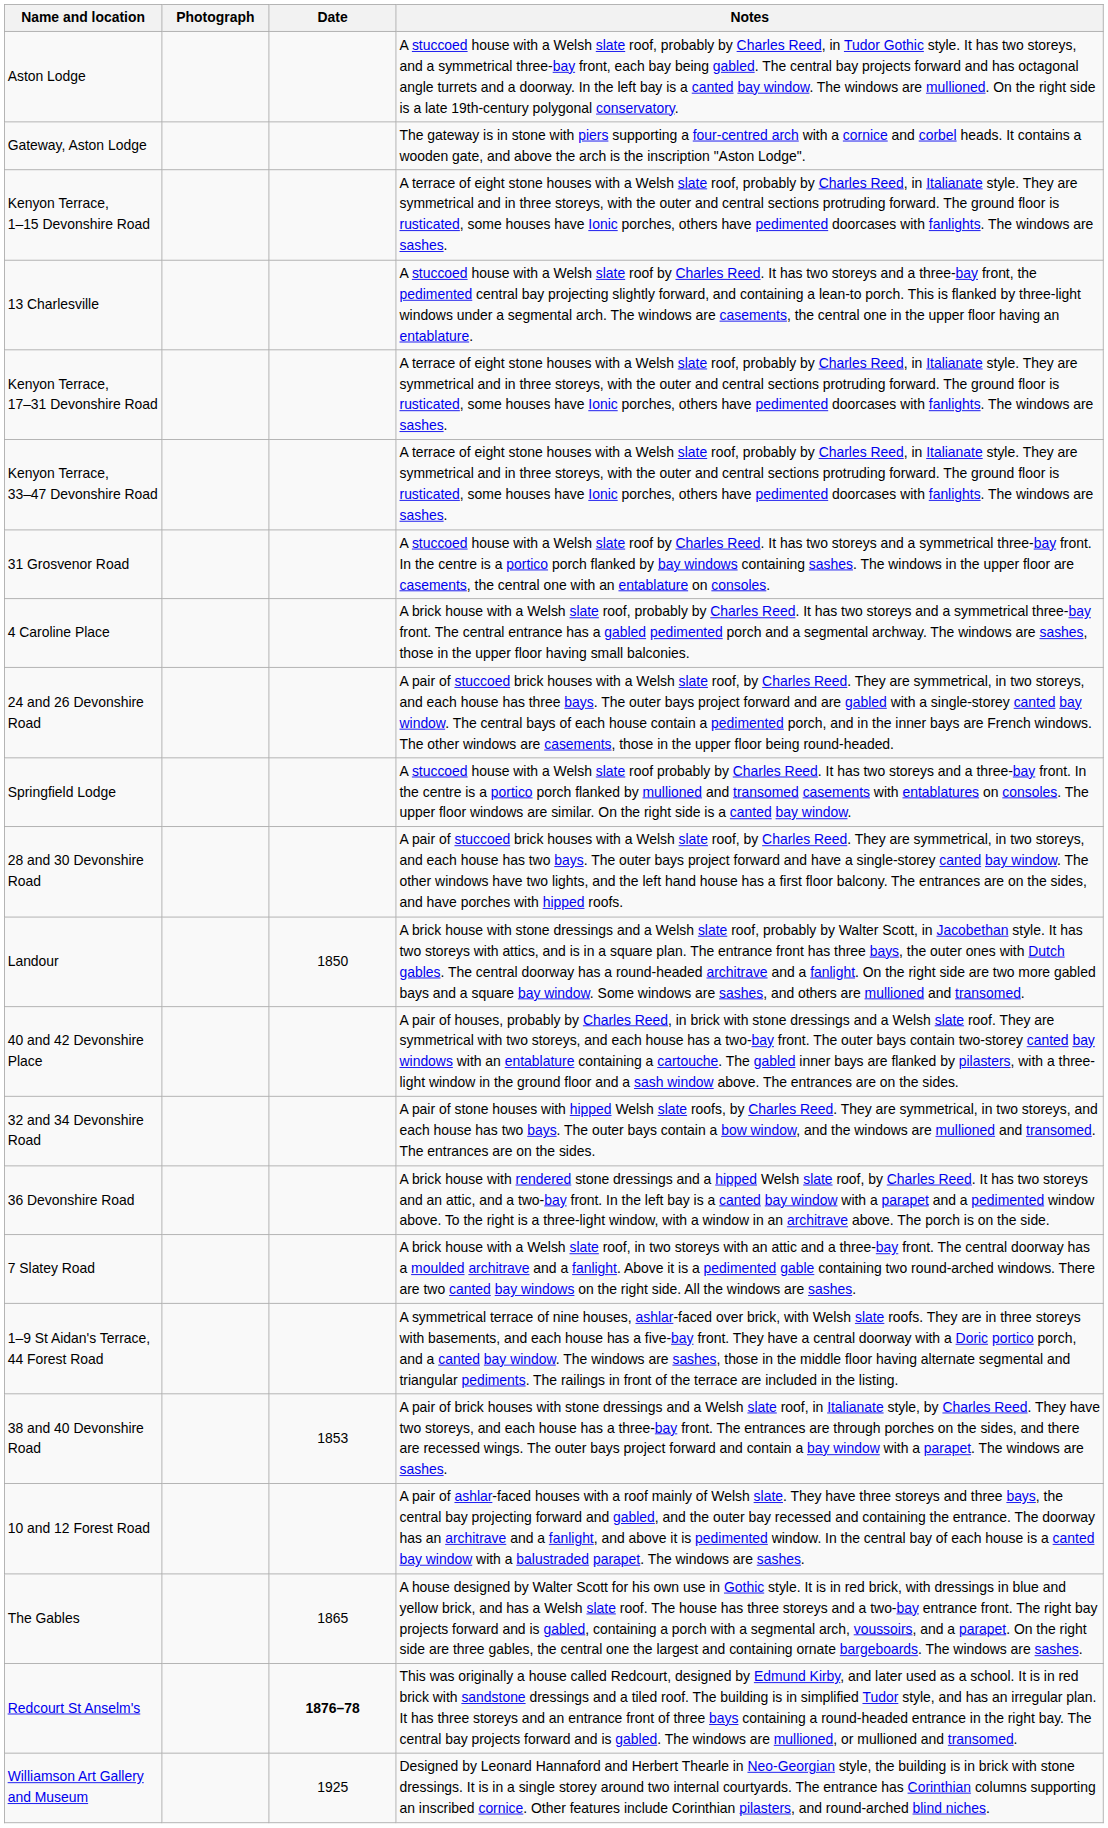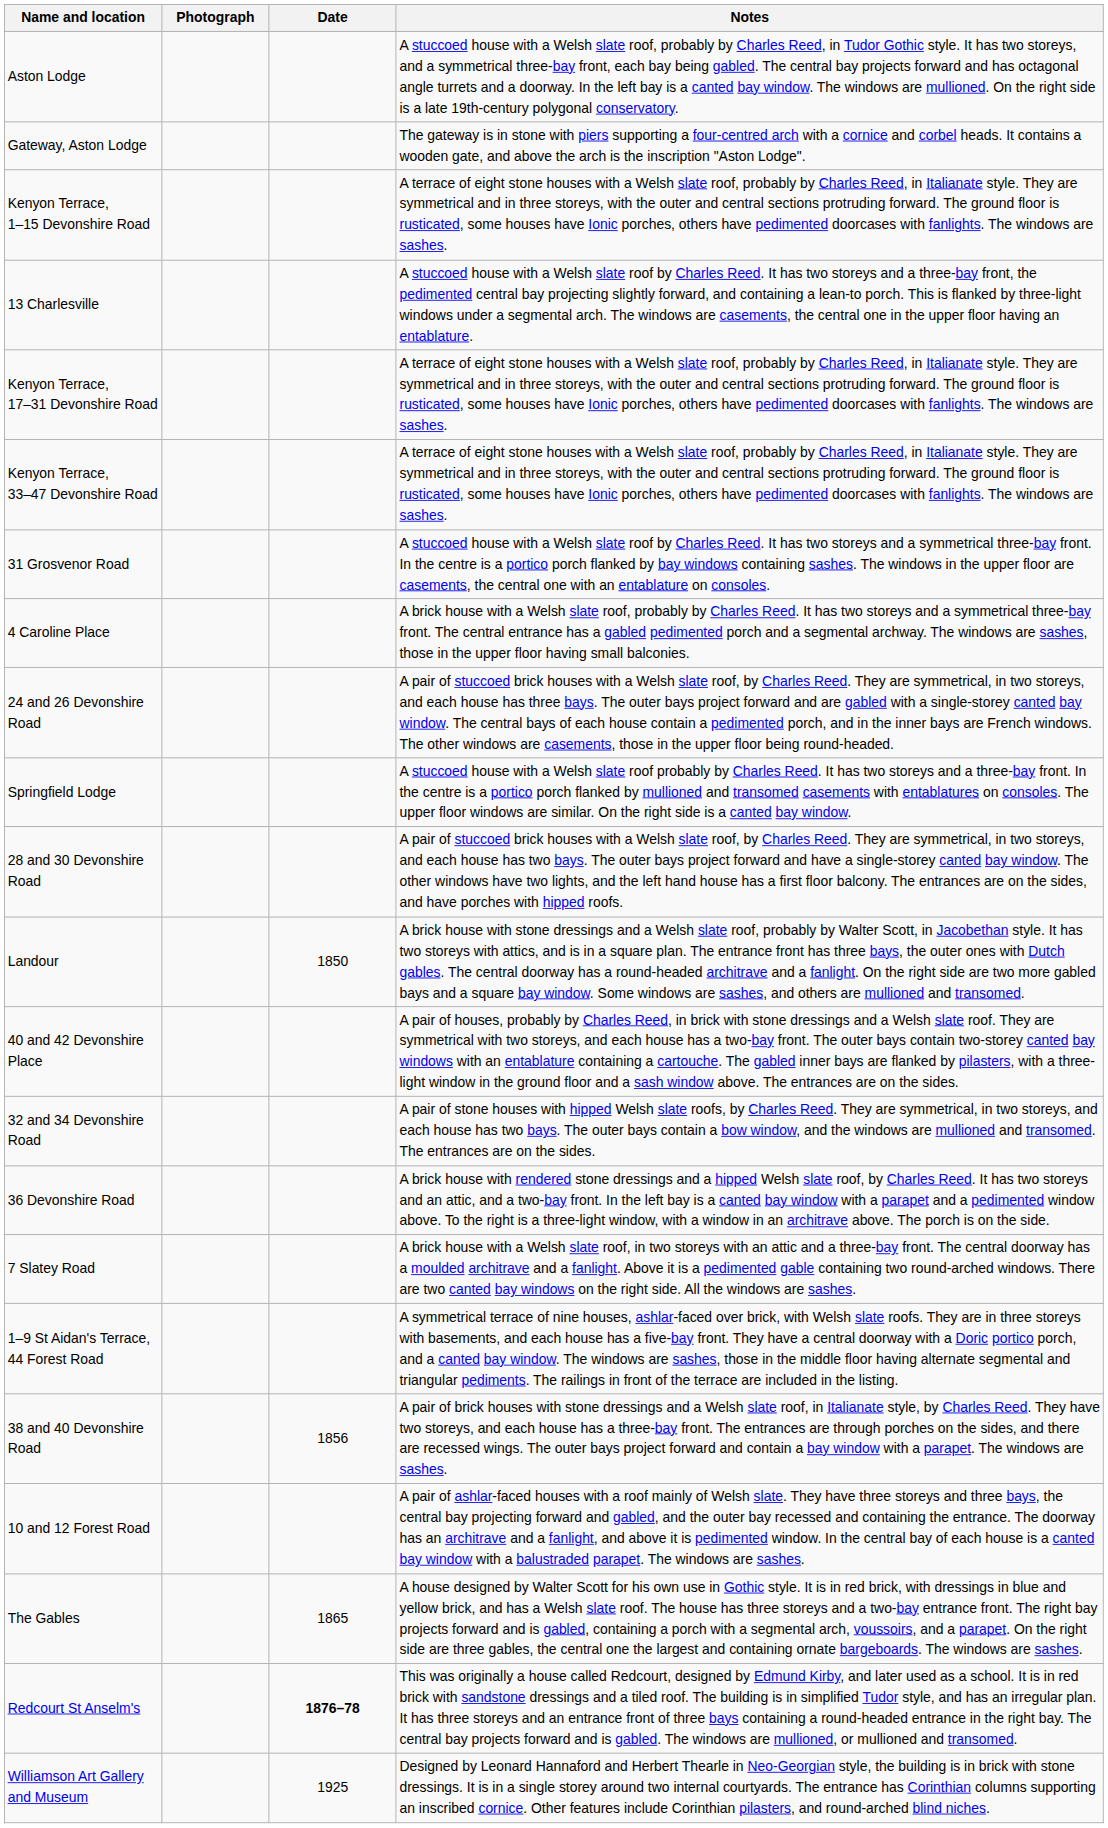 <table class="wikitable sortable plainrowheaders" style="width:100%;border:0px;text-align:left;line-height:150%;">
 <tr>
 <th scope="col"  style="width:150px">Name and location</th>
 <th scope="col"  style="width:100px" class="unsortable">Photograph</th>
 <th scope="col"  style="width:120px">Date</th>
 <th scope="col"  style="width:700px" class="unsortable">Notes</th>
 </tr>
 <tr>
 <td>Aston Lodge<br><small></small></td>
 <td></td>
 <td align="center"></td>
 <td>A <a href='#'>stuccoed</a> house with a Welsh <a href='#'>slate</a> roof, probably by <a href='#'>Charles Reed</a>, in <a href='#'>Tudor Gothic</a> style.  It has two storeys, and a symmetrical three-<a href='#'>bay</a> front, each bay being <a href='#'>gabled</a>.  The central bay projects forward and has octagonal angle turrets and a doorway.  In the left bay is a <a href='#'>canted</a> <a href='#'>bay window</a>.  The windows are <a href='#'>mullioned</a>.  On the right side is a late 19th-century polygonal <a href='#'>conservatory</a>.</td>
 </tr>
 <tr>
 <td>Gateway, Aston Lodge<br><small></small></td>
 <td></td>
 <td align="center"></td>
 <td>The gateway is in stone with <a href='#'>piers</a> supporting a <a href='#'>four-centred arch</a> with a <a href='#'>cornice</a> and <a href='#'>corbel</a> heads.  It contains a wooden gate, and above the arch is the inscription "Aston Lodge".</td>
 </tr>
 <tr>
 <td>Kenyon Terrace,<br>1–15 Devonshire Road<br><small></small></td>
 <td></td>
 <td align="center"></td>
 <td>A terrace of eight stone houses with a Welsh <a href='#'>slate</a> roof, probably by <a href='#'>Charles Reed</a>, in <a href='#'>Italianate</a> style.  They are symmetrical and in three storeys, with the outer and central sections protruding forward.  The ground floor is <a href='#'>rusticated</a>, some houses have <a href='#'>Ionic</a> porches, others have <a href='#'>pedimented</a> doorcases with <a href='#'>fanlights</a>.  The windows are <a href='#'>sashes</a>.</td>
 </tr>
 <tr>
 <td>13 Charlesville<br><small></small></td>
 <td></td>
 <td align="center"></td>
 <td>A <a href='#'>stuccoed</a> house with a Welsh <a href='#'>slate</a> roof by <a href='#'>Charles Reed</a>.  It has two storeys and a three-<a href='#'>bay</a> front, the <a href='#'>pedimented</a> central bay projecting slightly forward, and containing a lean-to porch.  This is flanked by three-light windows under a segmental arch.  The windows are <a href='#'>casements</a>, the central one in the upper floor having an <a href='#'>entablature</a>.</td>
 </tr>
 <tr>
 <td>Kenyon Terrace,<br>17–31 Devonshire Road<br><small></small></td>
 <td></td>
 <td align="center"></td>
 <td>A terrace of eight stone houses with a Welsh <a href='#'>slate</a> roof, probably by <a href='#'>Charles Reed</a>, in <a href='#'>Italianate</a> style.  They are symmetrical and in three storeys, with the outer and central sections protruding forward.  The ground floor is <a href='#'>rusticated</a>, some houses have <a href='#'>Ionic</a> porches, others have <a href='#'>pedimented</a> doorcases with <a href='#'>fanlights</a>.  The windows are <a href='#'>sashes</a>.</td>
 </tr>
 <tr>
 <td>Kenyon Terrace,<br>33–47 Devonshire Road<br><small></small></td>
 <td></td>
 <td align="center"></td>
 <td>A terrace of eight stone houses with a Welsh <a href='#'>slate</a> roof, probably by <a href='#'>Charles Reed</a>, in <a href='#'>Italianate</a> style.  They are symmetrical and in three storeys, with the outer and central sections protruding forward.  The ground floor is <a href='#'>rusticated</a>, some houses have <a href='#'>Ionic</a> porches, others have <a href='#'>pedimented</a> doorcases with <a href='#'>fanlights</a>.  The windows are <a href='#'>sashes</a>.</td>
 </tr>
 <tr>
 <td>31 Grosvenor Road<br><small></small></td>
 <td></td>
 <td align="center"></td>
 <td>A <a href='#'>stuccoed</a> house with a Welsh <a href='#'>slate</a> roof by <a href='#'>Charles Reed</a>.  It has two storeys and a symmetrical three-<a href='#'>bay</a> front.  In the centre is a <a href='#'>portico</a> porch flanked by <a href='#'>bay windows</a> containing <a href='#'>sashes</a>.  The windows in the upper floor are <a href='#'>casements</a>, the central one with an <a href='#'>entablature</a> on <a href='#'>consoles</a>.</td>
 </tr>
 <tr>
 <td>4 Caroline Place<br><small></small></td>
 <td></td>
 <td align="center"></td>
 <td>A brick house with a Welsh <a href='#'>slate</a> roof, probably by <a href='#'>Charles Reed</a>.  It has two storeys and a symmetrical three-<a href='#'>bay</a> front.  The central entrance has a <a href='#'>gabled</a> <a href='#'>pedimented</a> porch and a segmental archway.  The windows are <a href='#'>sashes</a>, those in the upper floor having small balconies.</td>
 </tr>
 <tr>
 <td>24 and 26 Devonshire Road<br><small></small></td>
 <td></td>
 <td align="center"></td>
 <td>A pair of <a href='#'>stuccoed</a> brick houses with a Welsh <a href='#'>slate</a> roof, by <a href='#'>Charles Reed</a>.  They are symmetrical, in two storeys, and each house has three <a href='#'>bays</a>.  The outer bays project forward and are <a href='#'>gabled</a> with a single-storey <a href='#'>canted</a> <a href='#'>bay window</a>.  The central bays of each house contain a <a href='#'>pedimented</a> porch, and in the inner bays are French windows.  The other windows are <a href='#'>casements</a>, those in the upper floor being round-headed.</td>
 </tr>
 <tr>
 <td>Springfield Lodge<br><small></small></td>
 <td></td>
 <td align="center"></td>
 <td>A <a href='#'>stuccoed</a> house with a Welsh <a href='#'>slate</a> roof probably by <a href='#'>Charles Reed</a>.  It has two storeys and a three-<a href='#'>bay</a> front.  In the centre is a <a href='#'>portico</a> porch flanked by <a href='#'>mullioned</a> and <a href='#'>transomed</a> <a href='#'>casements</a> with <a href='#'>entablatures</a> on <a href='#'>consoles</a>.  The upper floor windows are similar.  On the right side is a <a href='#'>canted</a> <a href='#'>bay window</a>.</td>
 </tr>
 <tr>
 <td>28 and 30 Devonshire Road<br><small></small></td>
 <td></td>
 <td align="center"></td>
 <td>A pair of <a href='#'>stuccoed</a> brick houses with a Welsh <a href='#'>slate</a> roof, by <a href='#'>Charles Reed</a>.  They are symmetrical, in two storeys, and each house has two <a href='#'>bays</a>.  The outer bays project forward and have a single-storey <a href='#'>canted</a> <a href='#'>bay window</a>.  The other windows have two lights, and the left hand house has a first floor balcony.  The entrances are on the sides, and have porches with <a href='#'>hipped</a> roofs.</td>
 </tr>
 <tr>
 <td>Landour<br><small></small></td>
 <td></td>
 <td align="center">1850</td>
 <td>A brick house with stone dressings and a Welsh <a href='#'>slate</a> roof, probably by Walter Scott, in <a href='#'>Jacobethan</a> style. It has two storeys with attics, and is in a square plan.  The entrance front has three <a href='#'>bays</a>, the outer ones with <a href='#'>Dutch gables</a>.  The central doorway has a round-headed <a href='#'>architrave</a> and a <a href='#'>fanlight</a>.  On the right side are two more gabled bays and a square <a href='#'>bay window</a>.  Some windows are <a href='#'>sashes</a>, and others are <a href='#'>mullioned</a> and <a href='#'>transomed</a>.</td>
 </tr>
 <tr>
 <td>40 and 42 Devonshire Place<br><small></small></td>
 <td></td>
 <td align="center"></td>
 <td>A pair of houses, probably by <a href='#'>Charles Reed</a>, in brick with stone dressings and a Welsh <a href='#'>slate</a> roof.  They are symmetrical with two storeys, and each house has a two-<a href='#'>bay</a> front.  The outer bays contain two-storey <a href='#'>canted</a> <a href='#'>bay windows</a> with an <a href='#'>entablature</a> containing a <a href='#'>cartouche</a>.  The <a href='#'>gabled</a> inner bays are flanked by <a href='#'>pilasters</a>, with a three-light window in the ground floor and a <a href='#'>sash window</a> above.  The entrances are on the sides.</td>
 </tr>
 <tr>
 <td>32 and 34 Devonshire Road<br><small></small></td>
 <td></td>
 <td align="center"></td>
 <td>A pair of stone houses with <a href='#'>hipped</a> Welsh <a href='#'>slate</a> roofs, by <a href='#'>Charles Reed</a>.  They are symmetrical, in two storeys, and each house has two <a href='#'>bays</a>.  The outer bays contain a <a href='#'>bow window</a>, and the windows are <a href='#'>mullioned</a> and <a href='#'>transomed</a>.  The entrances are on the sides.</td>
 </tr>
 <tr>
 <td>36 Devonshire Road<br><small></small></td>
 <td></td>
 <td align="center"></td>
 <td>A brick house with <a href='#'>rendered</a> stone dressings and a <a href='#'>hipped</a> Welsh <a href='#'>slate</a> roof, by <a href='#'>Charles Reed</a>.  It has two storeys and an attic, and a two-<a href='#'>bay</a> front.  In the left bay is a <a href='#'>canted</a> <a href='#'>bay window</a> with a <a href='#'>parapet</a> and a <a href='#'>pedimented</a> window above.  To the right is a three-light window, with a window in an <a href='#'>architrave</a> above.  The porch is on the side.</td>
 </tr>
 <tr>
 <td>7 Slatey Road<br><small></small></td>
 <td></td>
 <td align="center"></td>
 <td>A brick house with a Welsh <a href='#'>slate</a> roof, in two storeys with an attic and a three-<a href='#'>bay</a> front.  The central doorway has a <a href='#'>moulded</a> <a href='#'>architrave</a> and a <a href='#'>fanlight</a>.  Above it is a <a href='#'>pedimented</a> <a href='#'>gable</a> containing two round-arched windows.  There are two <a href='#'>canted</a> <a href='#'>bay windows</a> on the right side.  All the windows are <a href='#'>sashes</a>.</td>
 </tr>
 <tr>
 <td>1–9 St Aidan's Terrace,<br>44 Forest Road<br><small></small></td>
 <td></td>
 <td align="center"></td>
 <td>A symmetrical terrace of nine houses, <a href='#'>ashlar</a>-faced over brick, with Welsh <a href='#'>slate</a> roofs.  They are in three storeys with basements, and each house has a five-<a href='#'>bay</a> front.  They have a central doorway with a <a href='#'>Doric</a> <a href='#'>portico</a> porch, and a <a href='#'>canted</a> <a href='#'>bay window</a>.  The windows are <a href='#'>sashes</a>, those in the middle floor having alternate segmental and triangular <a href='#'>pediments</a>.  The railings in front of the terrace are included in the listing.</td>
 </tr>
 <tr>
 <td>38 and 40 Devonshire Road<br><small></small></td>
 <td></td>
-<td align="center">1853</td>
+<td align="center">1856</td>
 <td>A pair of brick houses with stone dressings and a  Welsh <a href='#'>slate</a> roof, in <a href='#'>Italianate</a> style, by <a href='#'>Charles Reed</a>.  They have two storeys, and each house has a three-<a href='#'>bay</a> front.  The entrances are through porches on the sides, and there are recessed wings.  The outer bays project forward and contain a <a href='#'>bay window</a> with a <a href='#'>parapet</a>.  The windows are <a href='#'>sashes</a>.</td>
 </tr>
 <tr>
 <td>10 and 12 Forest Road<br><small></small></td>
 <td></td>
 <td align="center"></td>
 <td>A pair of <a href='#'>ashlar</a>-faced houses with a roof mainly of Welsh <a href='#'>slate</a>.  They have three storeys and three <a href='#'>bays</a>, the central bay projecting forward and <a href='#'>gabled</a>, and the outer bay recessed and containing the entrance.  The doorway has an <a href='#'>architrave</a> and a <a href='#'>fanlight</a>, and above it is <a href='#'>pedimented</a> window.  In the central bay of each house is a <a href='#'>canted</a> <a href='#'>bay window</a> with a <a href='#'>balustraded</a> <a href='#'>parapet</a>.  The windows are <a href='#'>sashes</a>.</td>
 </tr>
 <tr>
 <td>The Gables<br><small></small></td>
 <td></td>
 <td align="center">1865</td>
 <td>A house designed by Walter Scott for his own use in <a href='#'>Gothic</a> style.  It is in red brick, with dressings in blue and yellow brick, and has a Welsh <a href='#'>slate</a> roof.  The house has three storeys and a two-<a href='#'>bay</a> entrance front.  The right bay projects forward and is <a href='#'>gabled</a>, containing a porch with a segmental arch, <a href='#'>voussoirs</a>, and a <a href='#'>parapet</a>.  On the right side are three gables, the central one the largest and containing ornate <a href='#'>bargeboards</a>.  The windows are <a href='#'>sashes</a>.</td>
 </tr>
 <tr>
 <td><a href='#'>Redcourt St Anselm's</a><br><small></small></td>
 <td></td>
 <td align="center"><strong>1876–78</strong></td>
 <td>This was originally a house called Redcourt, designed by <a href='#'>Edmund Kirby</a>, and later used as a school.  It is in red brick with <a href='#'>sandstone</a> dressings and a tiled roof.  The building is in simplified <a href='#'>Tudor</a> style, and has an irregular plan.  It has three storeys and an entrance front of three <a href='#'>bays</a> containing a round-headed entrance in the right bay.  The central bay projects forward and is <a href='#'>gabled</a>.  The windows are <a href='#'>mullioned</a>, or mullioned and <a href='#'>transomed</a>.</td>
 </tr>
 <tr>
 <td><a href='#'>Williamson Art Gallery and Museum</a><br><small></small></td>
 <td></td>
 <td align="center">1925</td>
 <td>Designed by Leonard Hannaford and Herbert Thearle in <a href='#'>Neo-Georgian</a> style, the building is in brick with stone dressings.  It is in a single storey around two internal courtyards.  The entrance has <a href='#'>Corinthian</a> columns supporting an inscribed <a href='#'>cornice</a>.  Other features include Corinthian <a href='#'>pilasters</a>, and round-arched <a href='#'>blind niches</a>.</td>
 </tr>
 <tr>
 </tr>
 </table>
